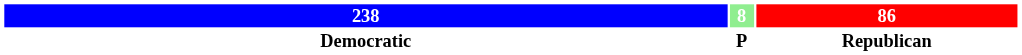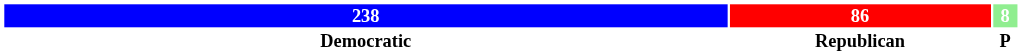 <table style="width:70%; text-align:center;">
 <tr style="color:white;">
 <td style="background:blue; width:71.69%;"><strong>238</strong></td>
+<td style="background:red; width:25.90%;"><strong>86</strong></td>
 <td style="background:lightgreen; width:2.41%;"><strong>8</strong></td>
-<td style="background:red; width:25.90%;"><strong>86</strong></td>
 </tr>
 <tr>
 <td><span><strong>Democratic</strong></span></td>
+<td><span><strong>Republican</strong></span></td>
 <td><span><strong>P</strong></span></td>
-<td><span><strong>Republican</strong></span></td>
 </tr>
 </table>
